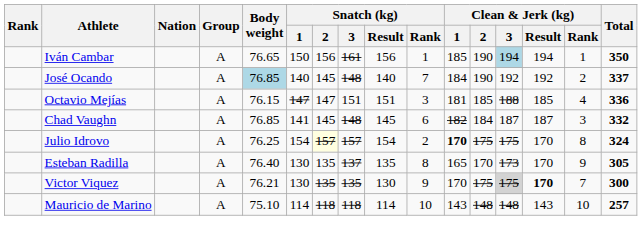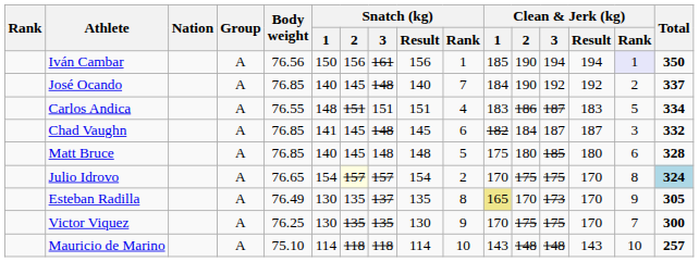 <table class="wikitable sortable" style="text-align:center;">
 <tr>
 <th rowspan=2>Rank</th>
 <th rowspan=2>Athlete</th>
 <th rowspan=2>Nation</th>
 <th rowspan=2>Group</th>
 <th rowspan=2>Body<br>weight</th>
 <th colspan=5>Snatch (kg)</th>
 <th colspan=5>Clean & Jerk (kg)</th>
 <th rowspan=2>Total</th>
 </tr>
 <tr>
 <th>1</th>
 <th>2</th>
 <th>3</th>
 <th>Result</th>
 <th>Rank</th>
 <th>1</th>
 <th>2</th>
 <th>3</th>
 <th>Result</th>
 <th>Rank</th>
 </tr>
 <tr>
 <td></td>
 <td align=left><a href='#'>Iván Cambar</a></td>
 <td align=left></td>
 <td>A</td>
-<td>76.65</td>
+<td>76.56</td>
 <td>150</td>
 <td>156</td>
 <td><s>161</s></td>
 <td>156</td>
 <td>1</td>
 <td>185</td>
 <td>190</td>
-<td style="background: lightblue;">194</td>
 <td>194</td>
-<td>1</td>
+<td>194</td>
+<td style="background: lavender;">1</td>
 <td><strong>350</strong></td>
 </tr>
 <tr>
 <td></td>
 <td align=left><a href='#'>José Ocando</a></td>
 <td align=left></td>
 <td>A</td>
-<td style="background: lightblue;">76.85</td>
+<td>76.85</td>
 <td>140</td>
 <td>145</td>
 <td><s>148</s></td>
 <td>140</td>
 <td>7</td>
 <td>184</td>
 <td>190</td>
 <td>192</td>
 <td>192</td>
 <td>2</td>
 <td><strong>337</strong></td>
 </tr>
 <tr>
 <td></td>
-<td align=left><a href='#'>Octavio Mejías</a></td>
+<td align=left><a href='#'>Carlos Andica</a></td>
 <td align=left></td>
 <td>A</td>
-<td>76.15</td>
-<td><s>147</s></td>
-<td>147</td>
+<td>76.55</td>
+<td>148</td>
+<td><s>151</s></td>
 <td>151</td>
 <td>151</td>
-<td>3</td>
-<td>181</td>
-<td>185</td>
-<td><s>188</s></td>
-<td>185</td>
 <td>4</td>
-<td><strong>336</strong></td>
+<td>183</td>
+<td><s>186</s></td>
+<td><s>187</s></td>
+<td>183</td>
+<td>5</td>
+<td><strong>334</strong></td>
 </tr>
 <tr>
 <td></td>
 <td align=left><a href='#'>Chad Vaughn</a></td>
 <td align=left></td>
 <td>A</td>
 <td>76.85</td>
 <td>141</td>
 <td>145</td>
 <td><s>148</s></td>
 <td>145</td>
 <td>6</td>
 <td><s>182</s></td>
 <td>184</td>
 <td>187</td>
 <td>187</td>
 <td>3</td>
 <td><strong>332</strong></td>
 </tr>
 <tr>
 <td></td>
+<td align=left><a href='#'>Matt Bruce</a></td>
+<td align=left></td>
+<td>A</td>
+<td>76.85</td>
+<td>140</td>
+<td>145</td>
+<td>148</td>
+<td>148</td>
+<td>5</td>
+<td>175</td>
+<td>180</td>
+<td><s>185</s></td>
+<td>180</td>
+<td>6</td>
+<td><strong>328</strong></td>
+</tr>
+<tr>
+<td></td>
 <td align=left><a href='#'>Julio Idrovo</a></td>
 <td align=left></td>
 <td>A</td>
-<td>76.25</td>
+<td>76.65</td>
 <td>154</td>
 <td style="background: lightyellow;"><s>157</s></td>
 <td><s>157</s></td>
 <td>154</td>
 <td>2</td>
-<td><strong>170</strong></td>
+<td>170</td>
 <td><s>175</s></td>
 <td><s>175</s></td>
 <td>170</td>
 <td>8</td>
-<td><strong>324</strong></td>
+<td style="background: lightblue;"><strong>324</strong></td>
 </tr>
 <tr>
 <td></td>
 <td align=left><a href='#'>Esteban Radilla</a></td>
 <td align=left></td>
 <td>A</td>
-<td>76.40</td>
+<td>76.49</td>
 <td>130</td>
 <td>135</td>
 <td><s>137</s></td>
 <td>135</td>
 <td>8</td>
-<td>165</td>
+<td style="background: khaki;">165</td>
 <td>170</td>
 <td><s>173</s></td>
 <td>170</td>
 <td>9</td>
 <td><strong>305</strong></td>
 </tr>
 <tr>
 <td></td>
 <td align=left><a href='#'>Victor Viquez</a></td>
 <td align=left></td>
 <td>A</td>
-<td>76.21</td>
+<td>76.25</td>
 <td>130</td>
 <td><s>135</s></td>
 <td><s>135</s></td>
 <td>130</td>
 <td>9</td>
 <td>170</td>
 <td><s>175</s></td>
-<td style="background: lightgrey;"><s>175</s></td>
-<td><strong>170</strong></td>
+<td><s>175</s></td>
+<td>170</td>
 <td>7</td>
 <td><strong>300</strong></td>
 </tr>
 <tr>
 <td></td>
 <td align=left><a href='#'>Mauricio de Marino</a></td>
 <td align=left></td>
 <td>A</td>
 <td>75.10</td>
 <td>114</td>
 <td><s>118</s></td>
 <td><s>118</s></td>
 <td>114</td>
 <td>10</td>
 <td>143</td>
 <td><s>148</s></td>
 <td><s>148</s></td>
 <td>143</td>
 <td>10</td>
 <td><strong>257</strong></td>
 </tr>
 </table>
